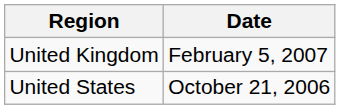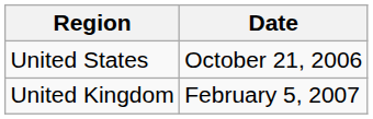 <table class="wikitable sortable">
 <tr>
 <th>Region</th>
 <th>Date</th>
 </tr>
 <tr>
+<td>United States</td>
+<td>October 21, 2006</td>
+</tr>
+<tr>
 <td>United Kingdom</td>
 <td>February 5, 2007</td>
 </tr>
-<tr>
-<td>United States</td>
-<td>October 21, 2006</td>
-</tr>
 </table>
